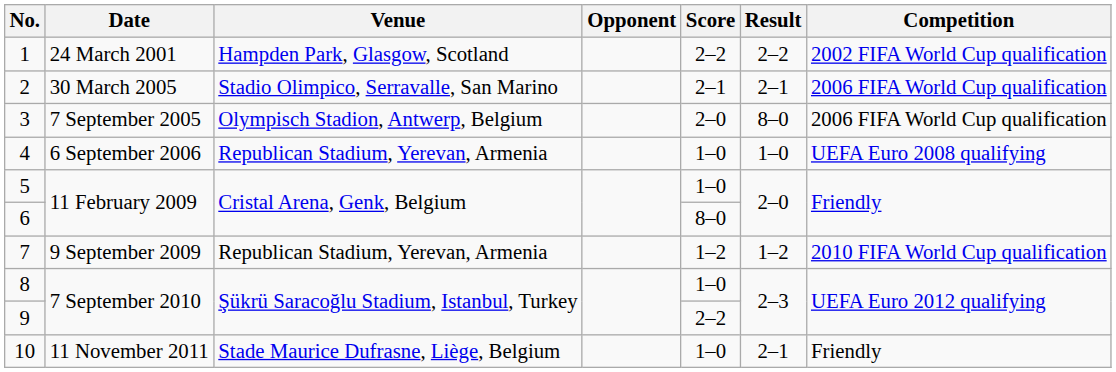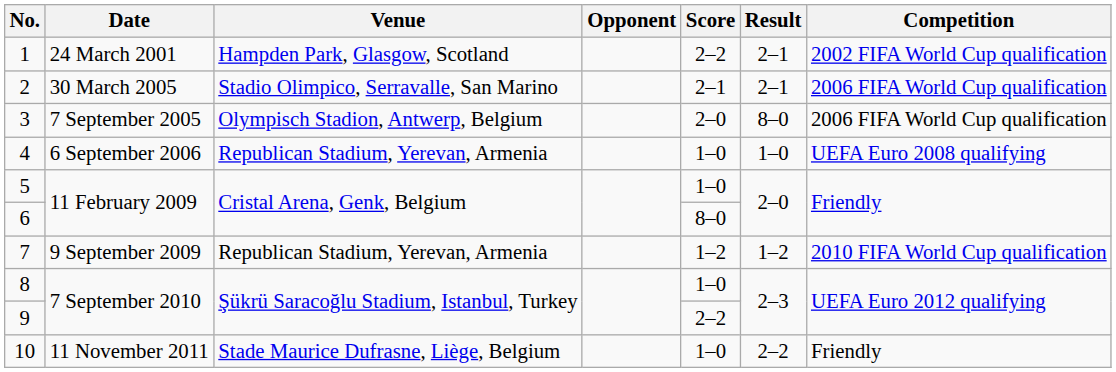 <table class="wikitable sortable">
 <tr>
 <th scope="col">No.</th>
 <th scope="col">Date</th>
 <th scope="col">Venue</th>
 <th scope="col">Opponent</th>
 <th scope="col">Score</th>
 <th scope="col">Result</th>
 <th scope="col">Competition</th>
 </tr>
 <tr>
 <td align="center">1</td>
 <td>24 March 2001</td>
 <td><a href='#'>Hampden Park</a>, <a href='#'>Glasgow</a>, Scotland</td>
 <td></td>
 <td align="center">2–2</td>
-<td align="center">2–2</td>
+<td align="center">2–1</td>
 <td><a href='#'>2002 FIFA World Cup qualification</a></td>
 </tr>
 <tr>
 <td align="center">2</td>
 <td>30 March 2005</td>
 <td><a href='#'>Stadio Olimpico</a>, <a href='#'>Serravalle</a>, San Marino</td>
 <td></td>
 <td align="center">2–1</td>
 <td align="center">2–1</td>
 <td><a href='#'>2006 FIFA World Cup qualification</a></td>
 </tr>
 <tr>
 <td align="center">3</td>
 <td>7 September 2005</td>
 <td><a href='#'>Olympisch Stadion</a>, <a href='#'>Antwerp</a>, Belgium</td>
 <td></td>
 <td align="center">2–0</td>
 <td align="center">8–0</td>
 <td>2006 FIFA World Cup qualification</td>
 </tr>
 <tr>
 <td align="center">4</td>
 <td>6 September 2006</td>
 <td><a href='#'>Republican Stadium</a>, <a href='#'>Yerevan</a>, Armenia</td>
 <td></td>
 <td align="center">1–0</td>
 <td align="center">1–0</td>
 <td><a href='#'>UEFA Euro 2008 qualifying</a></td>
 </tr>
 <tr>
 <td align="center">5</td>
 <td rowspan="2">11 February 2009</td>
 <td rowspan="2"><a href='#'>Cristal Arena</a>, <a href='#'>Genk</a>, Belgium</td>
 <td rowspan="2"></td>
 <td align="center">1–0</td>
 <td rowspan="2" style="text-align:center;">2–0</td>
 <td rowspan="2"><a href='#'>Friendly</a></td>
 </tr>
 <tr>
 <td align="center">6</td>
 <td align="center">8–0</td>
 </tr>
 <tr>
 <td align="center">7</td>
 <td>9 September 2009</td>
 <td>Republican Stadium, Yerevan, Armenia</td>
 <td></td>
 <td align="center">1–2</td>
 <td align="center">1–2</td>
 <td><a href='#'>2010 FIFA World Cup qualification</a></td>
 </tr>
 <tr>
 <td align="center">8</td>
 <td rowspan="2">7 September 2010</td>
 <td rowspan="2"><a href='#'>Şükrü Saracoğlu Stadium</a>, <a href='#'>Istanbul</a>, Turkey</td>
 <td rowspan="2"></td>
 <td align="center">1–0</td>
 <td rowspan="2" style="text-align:center;">2–3</td>
 <td rowspan="2"><a href='#'>UEFA Euro 2012 qualifying</a></td>
 </tr>
 <tr>
 <td align="center">9</td>
 <td align="center">2–2</td>
 </tr>
 <tr>
 <td align="center">10</td>
 <td>11 November 2011</td>
 <td><a href='#'>Stade Maurice Dufrasne</a>, <a href='#'>Liège</a>, Belgium</td>
 <td></td>
 <td align="center">1–0</td>
-<td align="center">2–1</td>
+<td align="center">2–2</td>
 <td>Friendly</td>
 </tr>
 </table>
